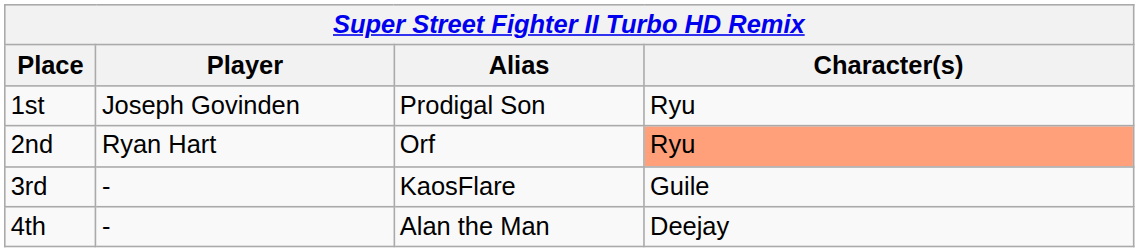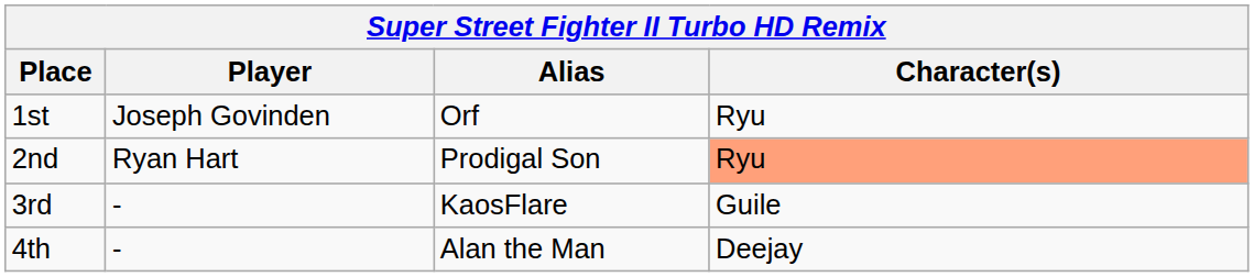 <table class="wikitable">
 <tr>
 <th colspan="4"><strong><em><a href='#'>Super Street Fighter II Turbo HD Remix</a></em></strong></th>
 </tr>
 <tr>
 <th style="width:50px;">Place</th>
 <th style="width:180px;">Player</th>
 <th style="width:150px;">Alias</th>
 <th style="width:300px;">Character(s)</th>
 </tr>
 <tr>
 <td>1st</td>
 <td> Joseph Govinden</td>
-<td>Prodigal Son</td>
+<td>Orf</td>
 <td>Ryu</td>
 </tr>
 <tr>
 <td>2nd</td>
 <td> Ryan Hart</td>
-<td>Orf</td>
+<td>Prodigal Son</td>
 <td style="background: lightsalmon;">Ryu</td>
 </tr>
 <tr>
 <td>3rd</td>
 <td> -</td>
 <td>KaosFlare</td>
 <td>Guile</td>
 </tr>
 <tr>
 <td>4th</td>
 <td> -</td>
 <td>Alan the Man</td>
 <td>Deejay</td>
 </tr>
 </table>
